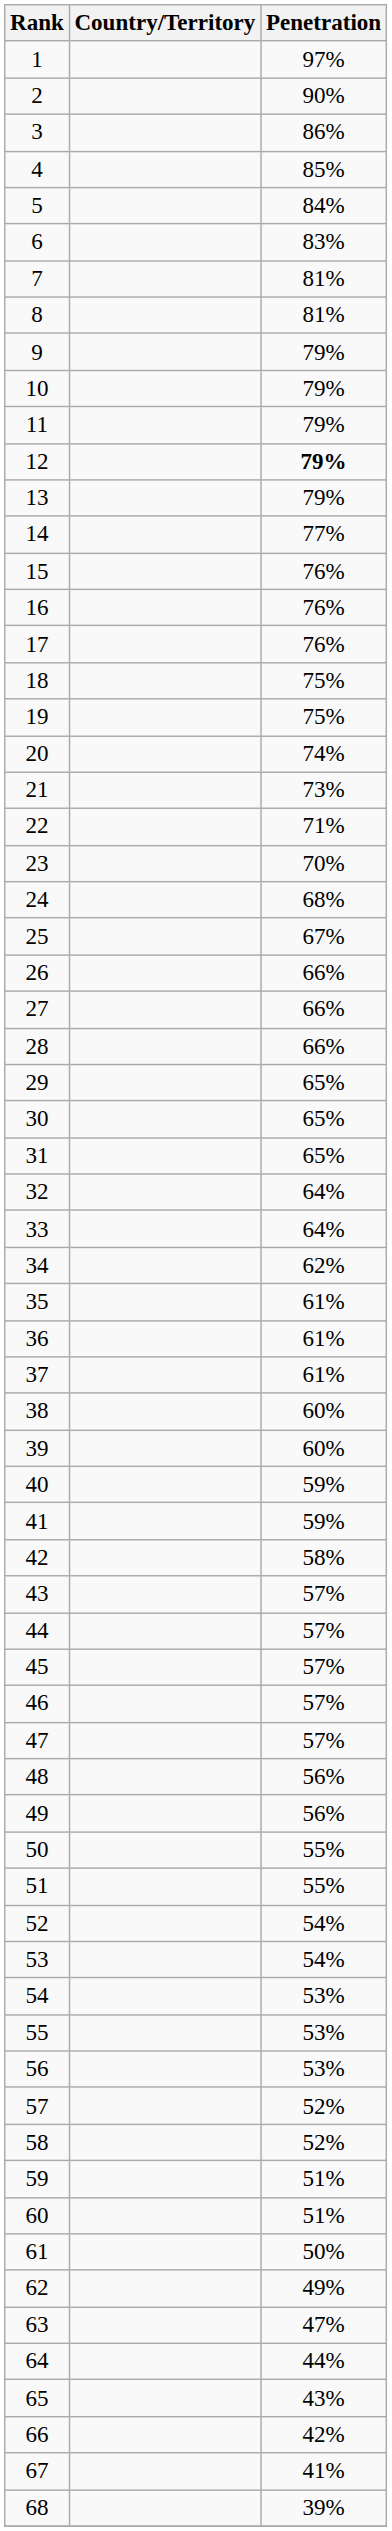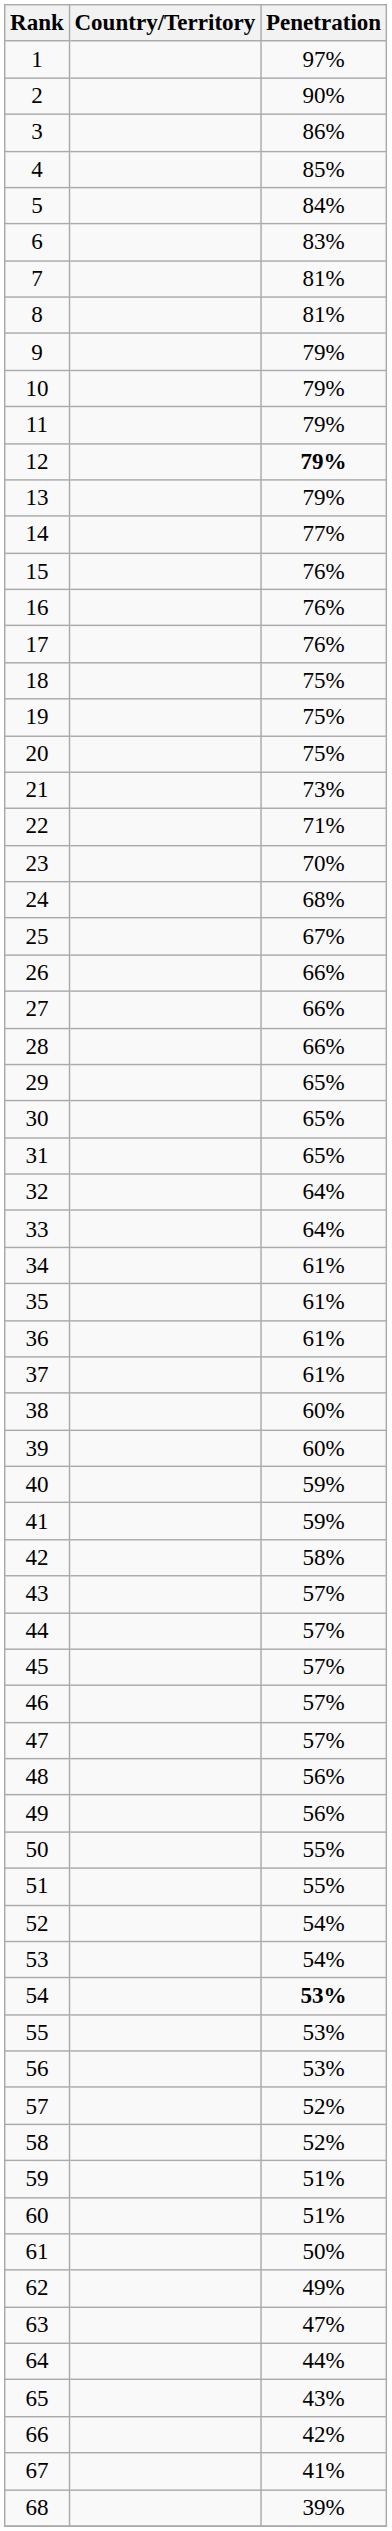 <table class="wikitable sortable" style="font-size: 100%; text-align: center; width: 15%;">
 <tr>
 <th>Rank</th>
 <th>Country/Territory</th>
 <th>Penetration</th>
 </tr>
 <tr>
 <td>1</td>
 <td style="text-align: left"></td>
 <td>97%</td>
 </tr>
 <tr>
 <td>2</td>
 <td style="text-align: left"></td>
 <td>90%</td>
 </tr>
 <tr>
 <td>3</td>
 <td style="text-align: left"></td>
 <td>86%</td>
 </tr>
 <tr>
 <td>4</td>
 <td style="text-align: left"></td>
 <td>85%</td>
 </tr>
 <tr>
 <td>5</td>
 <td style="text-align: left"></td>
 <td>84%</td>
 </tr>
 <tr>
 <td>6</td>
 <td style="text-align: left"></td>
 <td>83%</td>
 </tr>
 <tr>
 <td>7</td>
 <td style="text-align: left"></td>
 <td>81%</td>
 </tr>
 <tr>
 <td>8</td>
 <td style="text-align: left"></td>
 <td>81%</td>
 </tr>
 <tr>
 <td>9</td>
 <td style="text-align: left"></td>
 <td>79%</td>
 </tr>
 <tr>
 <td>10</td>
 <td style="text-align: left"></td>
 <td>79%</td>
 </tr>
 <tr>
 <td>11</td>
 <td style="text-align: left"></td>
 <td>79%</td>
 </tr>
 <tr>
 <td>12</td>
 <td style="text-align: left"></td>
 <td><strong>79%</strong></td>
 </tr>
 <tr>
 <td>13</td>
 <td style="text-align: left"></td>
 <td>79%</td>
 </tr>
 <tr>
 <td>14</td>
 <td style="text-align: left"></td>
 <td>77%</td>
 </tr>
 <tr>
 <td>15</td>
 <td style="text-align: left"></td>
 <td>76%</td>
 </tr>
 <tr>
 <td>16</td>
 <td style="text-align: left"></td>
 <td>76%</td>
 </tr>
 <tr>
 <td>17</td>
 <td style="text-align: left"></td>
 <td>76%</td>
 </tr>
 <tr>
 <td>18</td>
 <td style="text-align: left"></td>
 <td>75%</td>
 </tr>
 <tr>
 <td>19</td>
 <td style="text-align: left"></td>
 <td>75%</td>
 </tr>
 <tr>
 <td>20</td>
 <td style="text-align: left"></td>
-<td>74%</td>
+<td>75%</td>
 </tr>
 <tr>
 <td>21</td>
 <td style="text-align: left"></td>
 <td>73%</td>
 </tr>
 <tr>
 <td>22</td>
 <td style="text-align: left"></td>
 <td>71%</td>
 </tr>
 <tr>
 <td>23</td>
 <td style="text-align: left"></td>
 <td>70%</td>
 </tr>
 <tr>
 <td>24</td>
 <td style="text-align: left"></td>
 <td>68%</td>
 </tr>
 <tr>
 <td>25</td>
 <td style="text-align: left"></td>
 <td>67%</td>
 </tr>
 <tr>
 <td>26</td>
 <td style="text-align: left"></td>
 <td>66%</td>
 </tr>
 <tr>
 <td>27</td>
 <td style="text-align: left"></td>
 <td>66%</td>
 </tr>
 <tr>
 <td>28</td>
 <td style="text-align: left"></td>
 <td>66%</td>
 </tr>
 <tr>
 <td>29</td>
 <td style="text-align: left"></td>
 <td>65%</td>
 </tr>
 <tr>
 <td>30</td>
 <td style="text-align: left"></td>
 <td>65%</td>
 </tr>
 <tr>
 <td>31</td>
 <td style="text-align: left"></td>
 <td>65%</td>
 </tr>
 <tr>
 <td>32</td>
 <td style="text-align: left"></td>
 <td>64%</td>
 </tr>
 <tr>
 <td>33</td>
 <td style="text-align: left"></td>
 <td>64%</td>
 </tr>
 <tr>
 <td>34</td>
 <td style="text-align: left"></td>
-<td>62%</td>
+<td>61%</td>
 </tr>
 <tr>
 <td>35</td>
 <td style="text-align: left"></td>
 <td>61%</td>
 </tr>
 <tr>
 <td>36</td>
 <td style="text-align: left"></td>
 <td>61%</td>
 </tr>
 <tr>
 <td>37</td>
 <td style="text-align: left"></td>
 <td>61%</td>
 </tr>
 <tr>
 <td>38</td>
 <td style="text-align: left"></td>
 <td>60%</td>
 </tr>
 <tr>
 <td>39</td>
 <td style="text-align: left"></td>
 <td>60%</td>
 </tr>
 <tr>
 <td>40</td>
 <td style="text-align: left"></td>
 <td>59%</td>
 </tr>
 <tr>
 <td>41</td>
 <td style="text-align: left"></td>
 <td>59%</td>
 </tr>
 <tr>
 <td>42</td>
 <td style="text-align: left"></td>
 <td>58%</td>
 </tr>
 <tr>
 <td>43</td>
 <td style="text-align: left"></td>
 <td>57%</td>
 </tr>
 <tr>
 <td>44</td>
 <td style="text-align: left"></td>
 <td>57%</td>
 </tr>
 <tr>
 <td>45</td>
 <td style="text-align: left"></td>
 <td>57%</td>
 </tr>
 <tr>
 <td>46</td>
 <td style="text-align: left"></td>
 <td>57%</td>
 </tr>
 <tr>
 <td>47</td>
 <td style="text-align: left"></td>
 <td>57%</td>
 </tr>
 <tr>
 <td>48</td>
 <td style="text-align: left"></td>
 <td>56%</td>
 </tr>
 <tr>
 <td>49</td>
 <td style="text-align: left"></td>
 <td>56%</td>
 </tr>
 <tr>
 <td>50</td>
 <td style="text-align: left"></td>
 <td>55%</td>
 </tr>
 <tr>
 <td>51</td>
 <td style="text-align: left"></td>
 <td>55%</td>
 </tr>
 <tr>
 <td>52</td>
 <td style="text-align: left"></td>
 <td>54%</td>
 </tr>
 <tr>
 <td>53</td>
 <td style="text-align: left"></td>
 <td>54%</td>
 </tr>
 <tr>
 <td>54</td>
 <td style="text-align: left"></td>
-<td>53%</td>
+<td><strong>53%</strong></td>
 </tr>
 <tr>
 <td>55</td>
 <td style="text-align: left"></td>
 <td>53%</td>
 </tr>
 <tr>
 <td>56</td>
 <td style="text-align: left"></td>
 <td>53%</td>
 </tr>
 <tr>
 <td>57</td>
 <td style="text-align: left"></td>
 <td>52%</td>
 </tr>
 <tr>
 <td>58</td>
 <td style="text-align: left"></td>
 <td>52%</td>
 </tr>
 <tr>
 <td>59</td>
 <td style="text-align: left"></td>
 <td>51%</td>
 </tr>
 <tr>
 <td>60</td>
 <td style="text-align: left"></td>
 <td>51%</td>
 </tr>
 <tr>
 <td>61</td>
 <td style="text-align: left"></td>
 <td>50%</td>
 </tr>
 <tr>
 <td>62</td>
 <td style="text-align: left"></td>
 <td>49%</td>
 </tr>
 <tr>
 <td>63</td>
 <td style="text-align: left"></td>
 <td>47%</td>
 </tr>
 <tr>
 <td>64</td>
 <td style="text-align: left"></td>
 <td>44%</td>
 </tr>
 <tr>
 <td>65</td>
 <td style="text-align: left"></td>
 <td>43%</td>
 </tr>
 <tr>
 <td>66</td>
 <td style="text-align: left"></td>
 <td>42%</td>
 </tr>
 <tr>
 <td>67</td>
 <td style="text-align: left"></td>
 <td>41%</td>
 </tr>
 <tr>
 <td>68</td>
 <td style="text-align: left"></td>
 <td>39%</td>
 </tr>
 <tr>
 </tr>
 </table>
